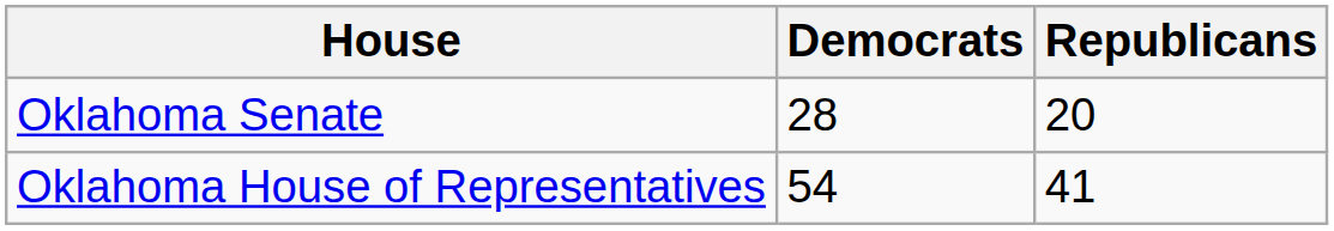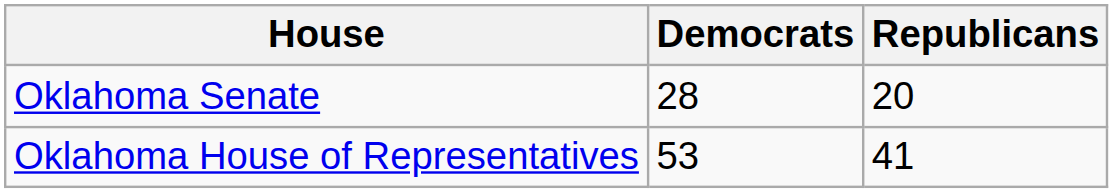 <table class=wikitable>
 <tr>
 <th>House</th>
 <th>Democrats</th>
 <th>Republicans</th>
 </tr>
 <tr>
 <td><a href='#'>Oklahoma Senate</a></td>
 <td>28</td>
 <td>20</td>
 </tr>
 <tr>
 <td><a href='#'>Oklahoma House of Representatives</a></td>
-<td>54</td>
+<td>53</td>
 <td>41</td>
 </tr>
 </table>
